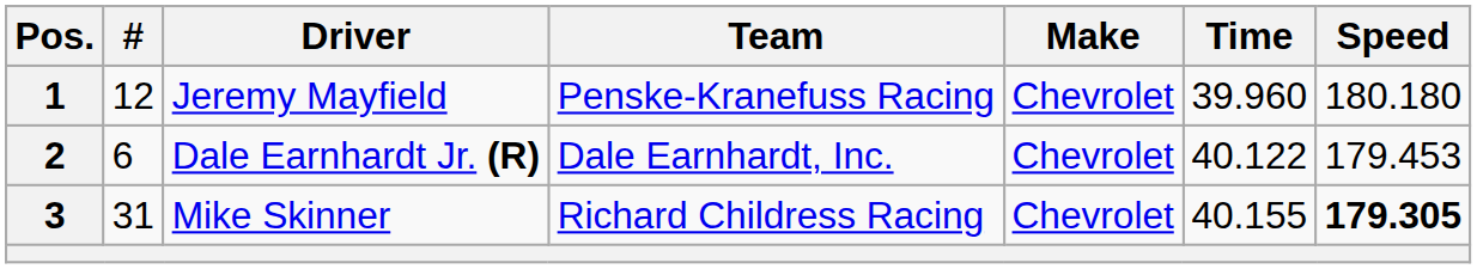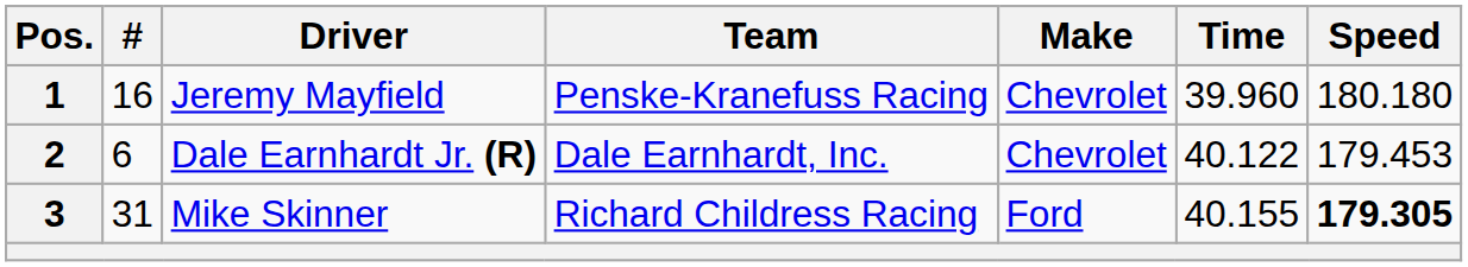 <table class="wikitable" style="font-size:95%">
 <tr>
 <th>Pos.</th>
 <th>#</th>
 <th>Driver</th>
 <th>Team</th>
 <th>Make</th>
 <th>Time</th>
 <th>Speed</th>
 </tr>
 <tr>
 <th>1</th>
-<td>12</td>
+<td>16</td>
 <td><a href='#'>Jeremy Mayfield</a></td>
 <td><a href='#'>Penske-Kranefuss Racing</a></td>
 <td><a href='#'>Chevrolet</a></td>
 <td>39.960</td>
 <td>180.180</td>
 </tr>
 <tr>
 <th>2</th>
 <td>6</td>
 <td><a href='#'>Dale Earnhardt Jr.</a> <strong>(R)</strong></td>
 <td><a href='#'>Dale Earnhardt, Inc.</a></td>
 <td><a href='#'>Chevrolet</a></td>
 <td>40.122</td>
 <td>179.453</td>
 </tr>
 <tr>
 <th>3</th>
 <td>31</td>
 <td><a href='#'>Mike Skinner</a></td>
 <td><a href='#'>Richard Childress Racing</a></td>
-<td><a href='#'>Chevrolet</a></td>
+<td><a href='#'>Ford</a></td>
 <td>40.155</td>
 <td><strong>179.305</strong></td>
 </tr>
 <tr>
 <th colspan="7"></th>
 </tr>
 </table>
